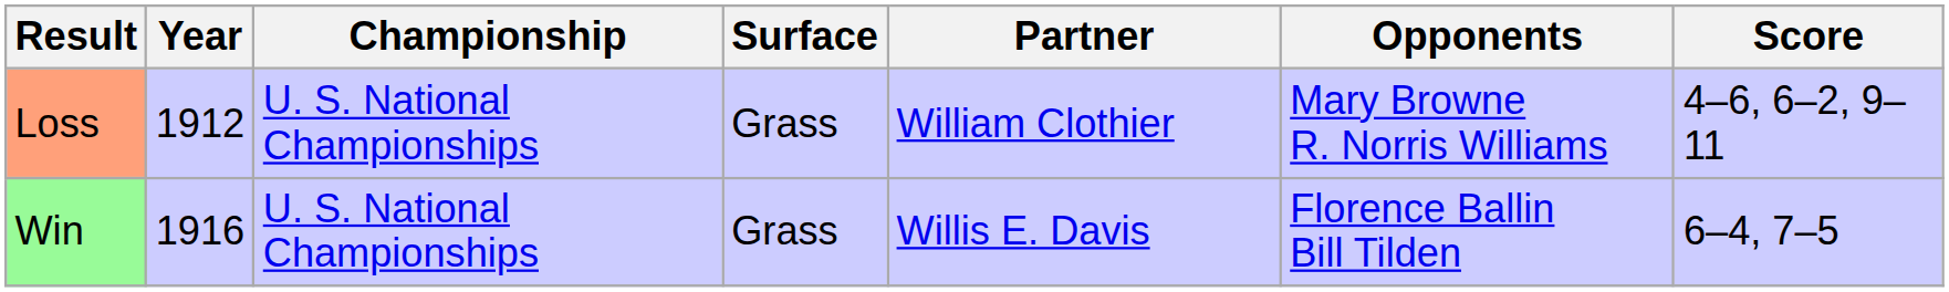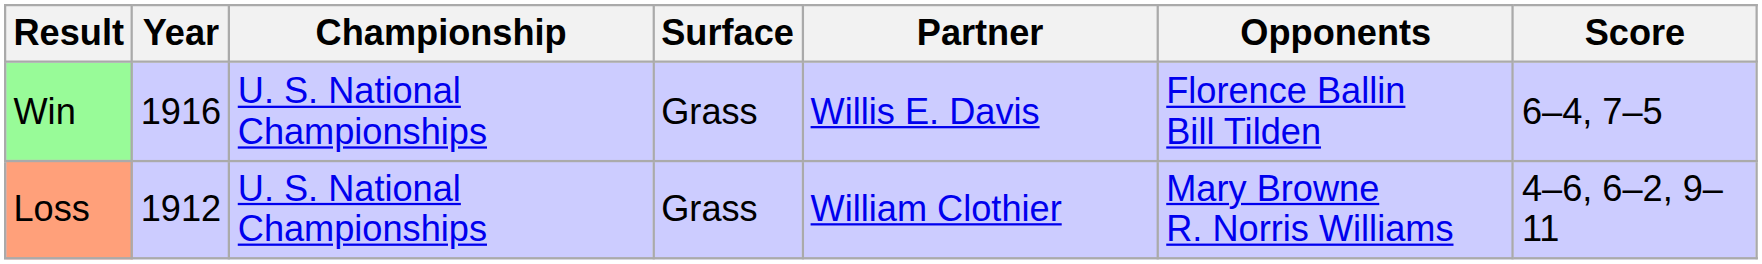 <table class="sortable wikitable">
 <tr>
 <th style="width:40px">Result</th>
 <th style="width:35px">Year</th>
 <th style="width:180px">Championship</th>
 <th style="width:50px">Surface</th>
 <th style="width:150px">Partner</th>
 <th style="width:150px">Opponents</th>
 <th style="width:100px" class="unsortable">Score</th>
 </tr>
 <tr style="background:#ccccff;">
+<td style="background:#98fb98;">Win</td>
+<td>1916</td>
+<td><a href='#'>U. S. National Championships</a></td>
+<td>Grass</td>
+<td> <a href='#'>Willis E. Davis</a></td>
+<td> <a href='#'>Florence Ballin</a><br>  <a href='#'>Bill Tilden</a></td>
+<td>6–4, 7–5</td>
+</tr>
+<tr style="background:#ccccff;">
 <td style="background:#ffa07a;">Loss</td>
 <td>1912</td>
 <td><a href='#'>U. S. National Championships</a></td>
 <td>Grass</td>
 <td> <a href='#'>William Clothier</a></td>
 <td> <a href='#'>Mary Browne</a><br>  <a href='#'>R. Norris Williams</a></td>
 <td>4–6, 6–2, 9–11</td>
 </tr>
-<tr style="background:#ccccff;">
-<td style="background:#98fb98;">Win</td>
-<td>1916</td>
-<td><a href='#'>U. S. National Championships</a></td>
-<td>Grass</td>
-<td> <a href='#'>Willis E. Davis</a></td>
-<td> <a href='#'>Florence Ballin</a><br>  <a href='#'>Bill Tilden</a></td>
-<td>6–4, 7–5</td>
-</tr>
 </table>
